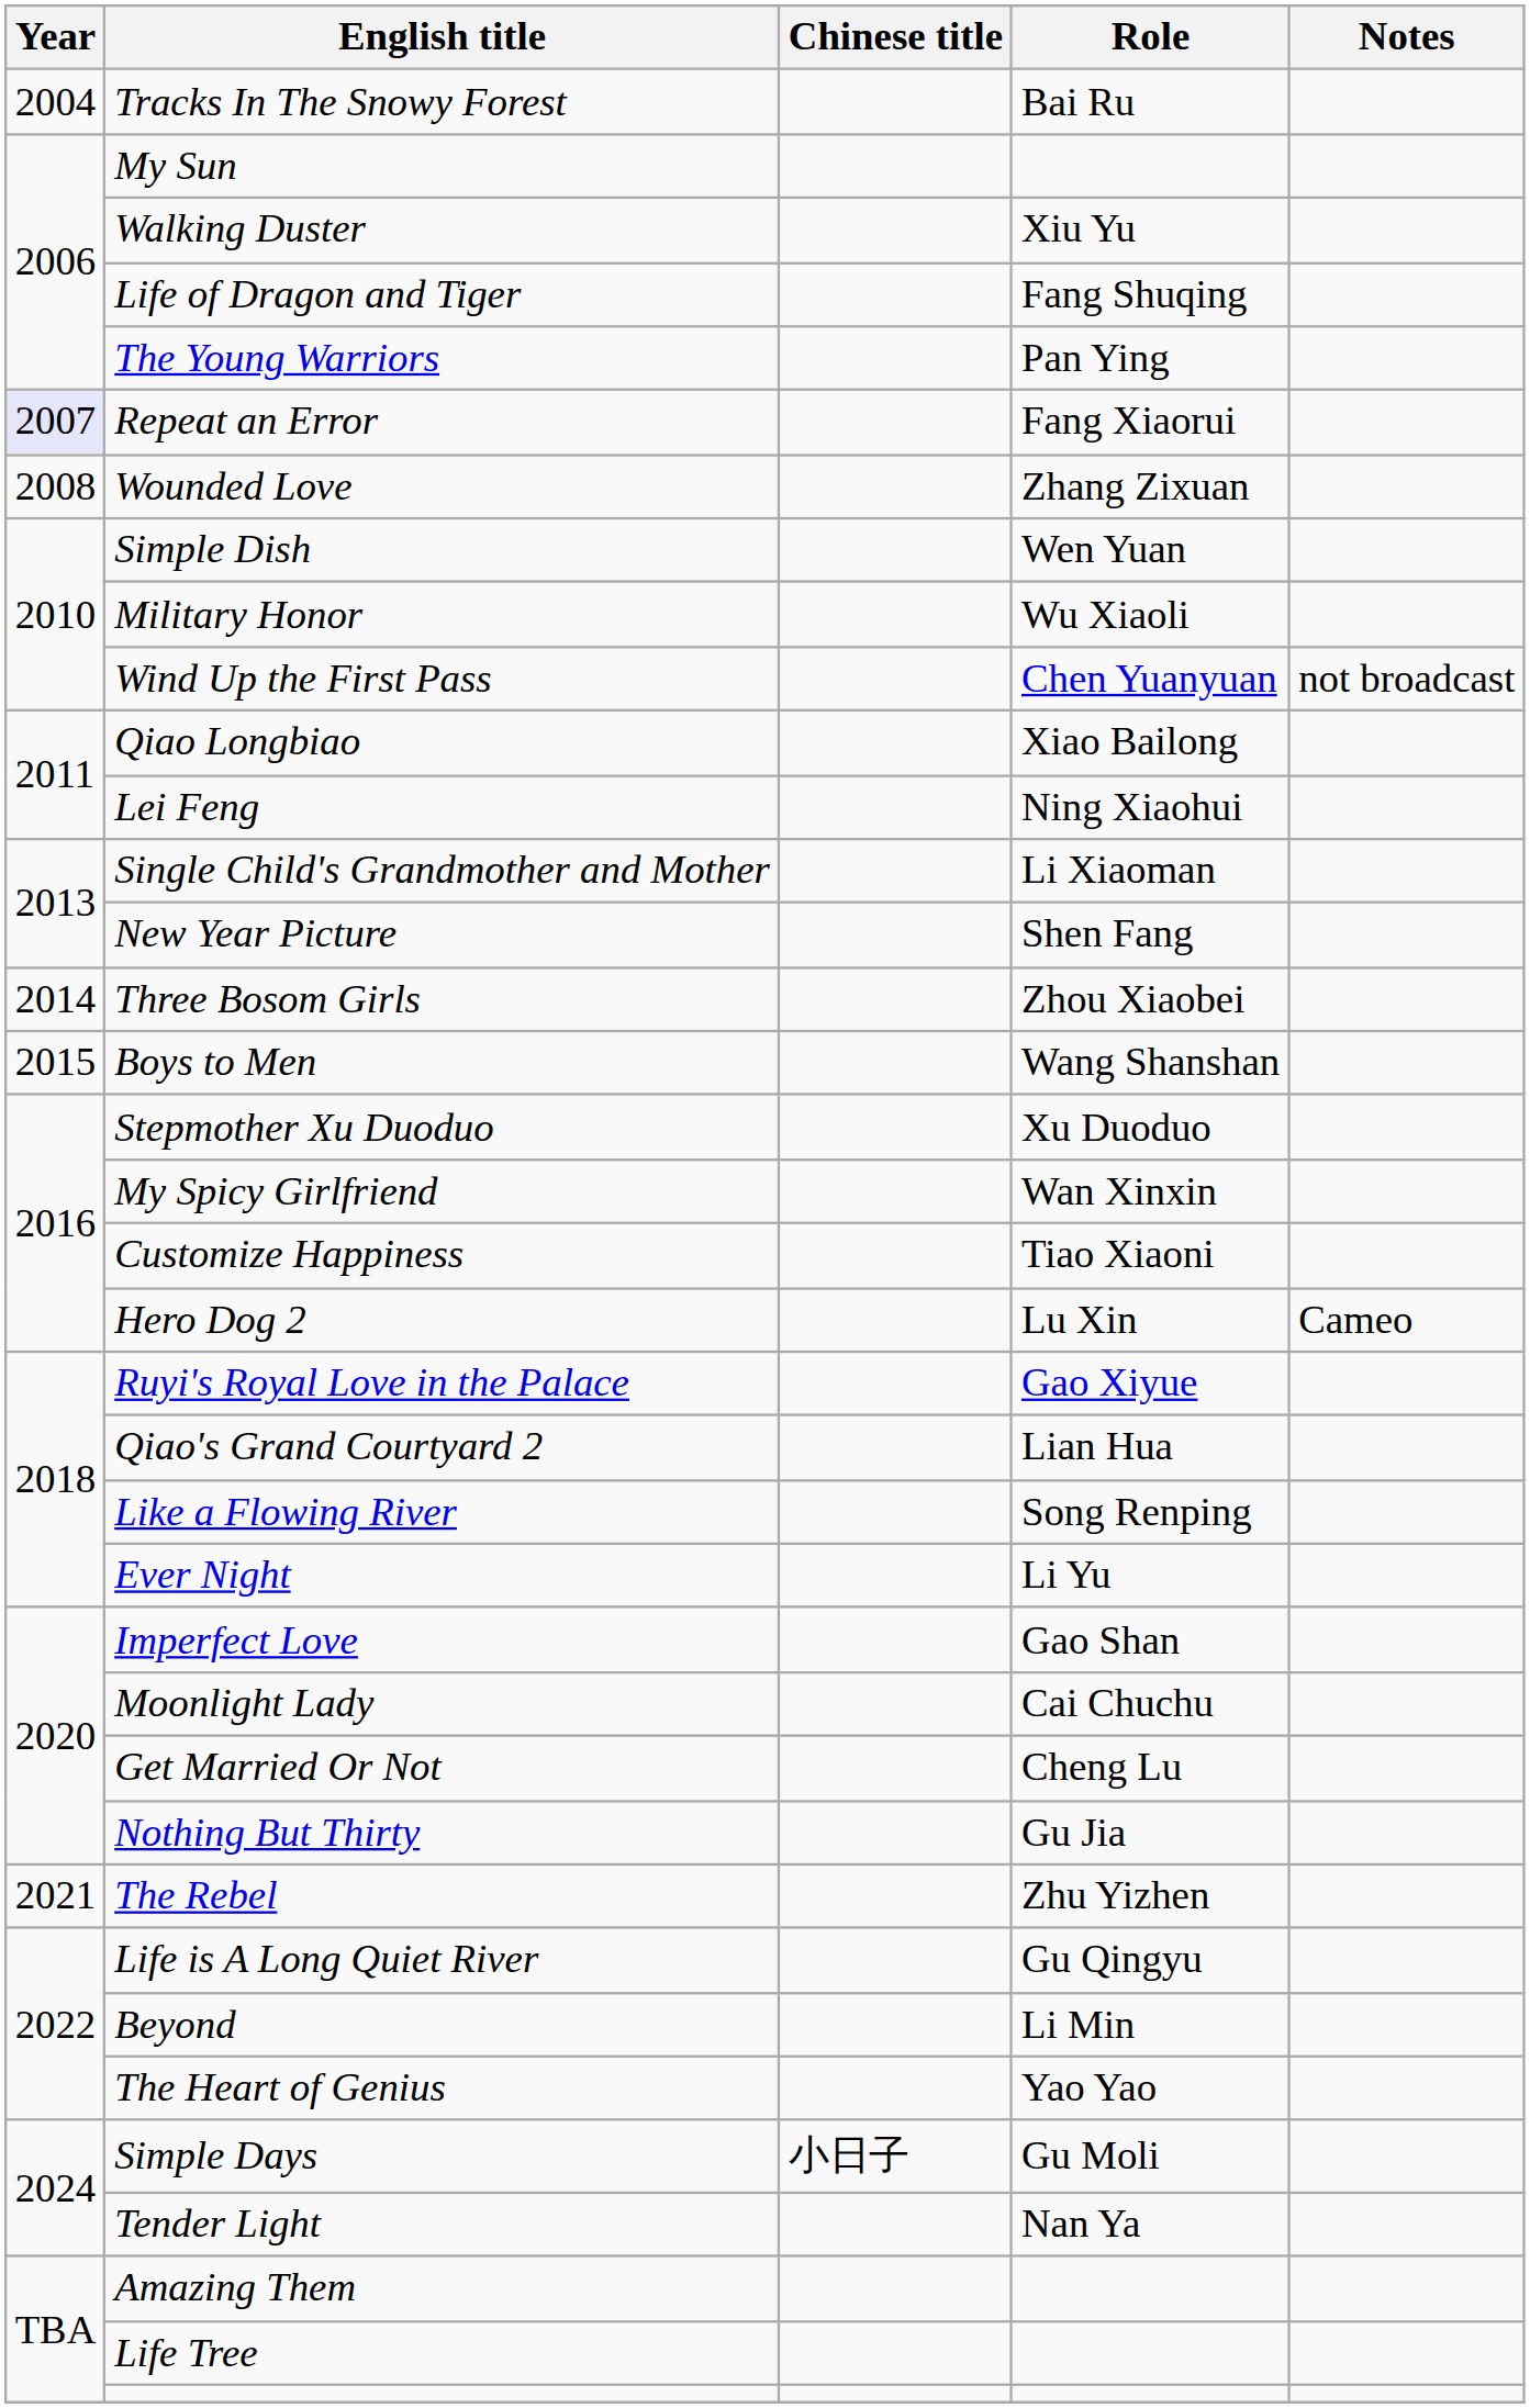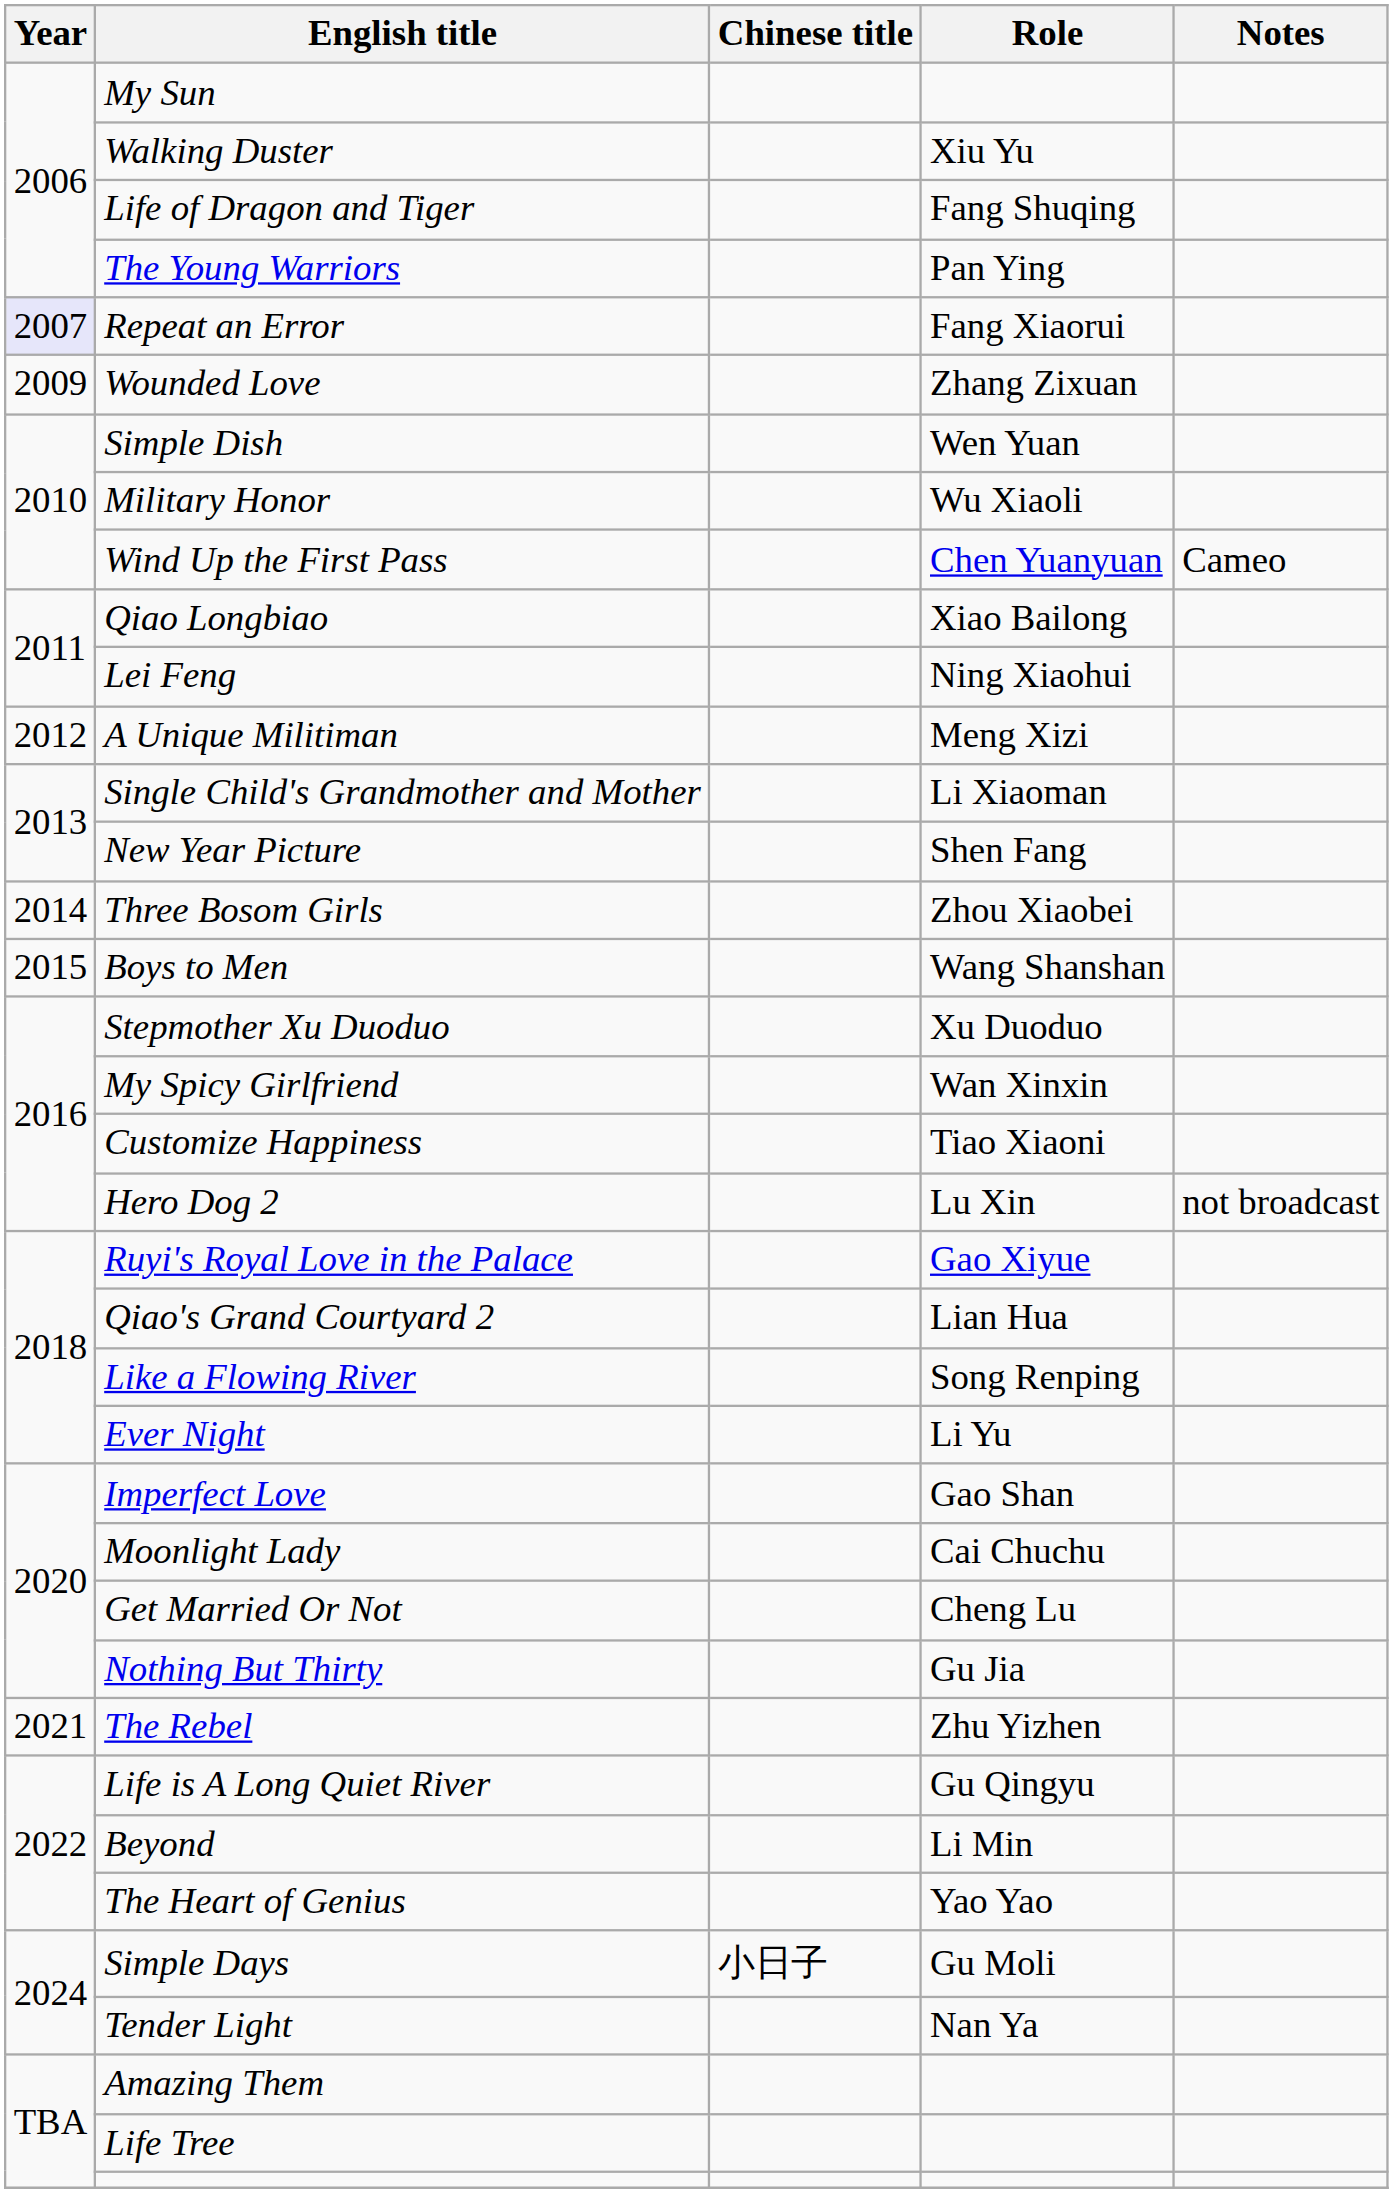 <table class="wikitable">
 <tr>
 <th>Year</th>
 <th>English title</th>
 <th>Chinese title</th>
 <th>Role</th>
 <th>Notes</th>
-</tr>
-<tr>
-<td>2004</td>
-<td><em>Tracks In The Snowy Forest</em></td>
-<td></td>
-<td>Bai Ru</td>
-<td></td>
 </tr>
 <tr>
 <td rowspan="4">2006</td>
 <td><em>My Sun</em></td>
 <td></td>
 <td></td>
 <td></td>
 </tr>
 <tr>
 <td><em>Walking Duster</em></td>
 <td></td>
 <td>Xiu Yu</td>
 <td></td>
 </tr>
 <tr>
 <td><em>Life of Dragon and Tiger</em></td>
 <td></td>
 <td>Fang Shuqing</td>
 <td></td>
 </tr>
 <tr>
 <td><em><a href='#'>The Young Warriors</a></em></td>
 <td></td>
 <td>Pan Ying</td>
 <td></td>
 </tr>
 <tr>
 <td style="background: lavender;">2007</td>
 <td><em>Repeat an Error</em></td>
 <td></td>
 <td>Fang Xiaorui</td>
 <td></td>
 </tr>
 <tr>
-<td>2008</td>
+<td>2009</td>
 <td><em>Wounded Love</em></td>
 <td></td>
 <td>Zhang Zixuan</td>
 <td></td>
 </tr>
 <tr>
 <td rowspan="3">2010</td>
 <td><em>Simple Dish</em></td>
 <td></td>
 <td>Wen Yuan</td>
 <td></td>
 </tr>
 <tr>
 <td><em>Military Honor</em></td>
 <td></td>
 <td>Wu Xiaoli</td>
 <td></td>
 </tr>
 <tr>
 <td><em>Wind Up the First Pass</em></td>
 <td></td>
 <td><a href='#'>Chen Yuanyuan</a></td>
-<td>not broadcast</td>
+<td>Cameo</td>
 </tr>
 <tr>
 <td rowspan="2">2011</td>
 <td><em>Qiao Longbiao</em></td>
 <td></td>
 <td>Xiao Bailong</td>
 <td></td>
 </tr>
 <tr>
 <td><em>Lei Feng</em></td>
 <td></td>
 <td>Ning Xiaohui</td>
+<td></td>
+</tr>
+<tr>
+<td>2012</td>
+<td><em>A Unique Militiman</em></td>
+<td></td>
+<td>Meng Xizi</td>
 <td></td>
 </tr>
 <tr>
 <td rowspan="2">2013</td>
 <td><em>Single Child's Grandmother and Mother</em></td>
 <td></td>
 <td>Li Xiaoman</td>
 <td></td>
 </tr>
 <tr>
 <td><em>New Year Picture</em></td>
 <td></td>
 <td>Shen Fang</td>
 <td></td>
 </tr>
 <tr>
 <td>2014</td>
 <td><em>Three Bosom Girls</em></td>
 <td></td>
 <td>Zhou Xiaobei</td>
 <td></td>
 </tr>
 <tr>
 <td>2015</td>
 <td><em>Boys to Men</em></td>
 <td></td>
 <td>Wang Shanshan</td>
 <td></td>
 </tr>
 <tr>
 <td rowspan="4">2016</td>
 <td><em>Stepmother Xu Duoduo</em></td>
 <td></td>
 <td>Xu Duoduo</td>
 <td></td>
 </tr>
 <tr>
 <td><em>My Spicy Girlfriend</em></td>
 <td></td>
 <td>Wan Xinxin</td>
 <td></td>
 </tr>
 <tr>
 <td><em>Customize Happiness</em></td>
 <td></td>
 <td>Tiao Xiaoni</td>
 <td></td>
 </tr>
 <tr>
 <td><em>Hero Dog 2</em></td>
 <td></td>
 <td>Lu Xin</td>
-<td>Cameo</td>
+<td>not broadcast</td>
 </tr>
 <tr>
 <td rowspan="4">2018</td>
 <td><em><a href='#'>Ruyi's Royal Love in the Palace</a></em></td>
 <td></td>
 <td><a href='#'>Gao Xiyue</a></td>
 <td></td>
 </tr>
 <tr>
 <td><em>Qiao's Grand Courtyard 2</em></td>
 <td></td>
 <td>Lian Hua</td>
 <td></td>
 </tr>
 <tr>
 <td><em><a href='#'>Like a Flowing River</a></em></td>
 <td></td>
 <td>Song Renping</td>
 <td></td>
 </tr>
 <tr>
 <td><em><a href='#'>Ever Night</a></em></td>
 <td></td>
 <td>Li Yu</td>
 <td></td>
 </tr>
 <tr>
 <td rowspan="4">2020</td>
 <td><em><a href='#'>Imperfect Love</a></em></td>
 <td></td>
 <td>Gao Shan</td>
 <td></td>
 </tr>
 <tr>
 <td><em>Moonlight Lady</em></td>
 <td></td>
 <td>Cai Chuchu</td>
 <td></td>
 </tr>
 <tr>
 <td><em>Get Married Or Not</em></td>
 <td></td>
 <td>Cheng Lu</td>
 <td></td>
 </tr>
 <tr>
 <td><em><a href='#'>Nothing But Thirty</a></em></td>
 <td></td>
 <td>Gu Jia</td>
 <td></td>
 </tr>
 <tr>
 <td>2021</td>
 <td><em><a href='#'>The Rebel</a></em></td>
 <td></td>
 <td>Zhu Yizhen</td>
 <td></td>
 </tr>
 <tr>
 <td rowspan="3">2022</td>
 <td><em>Life is A Long Quiet River</em></td>
 <td></td>
 <td>Gu Qingyu</td>
 <td></td>
 </tr>
 <tr>
 <td><em>Beyond</em></td>
 <td></td>
 <td>Li Min</td>
 <td></td>
 </tr>
 <tr>
 <td><em>The Heart of Genius</em></td>
 <td></td>
 <td>Yao Yao</td>
 <td></td>
 </tr>
 <tr>
 <td rowspan="2">2024</td>
 <td><em>Simple Days</em></td>
 <td>小日子</td>
 <td>Gu Moli</td>
 <td></td>
 </tr>
 <tr>
 <td><em>Tender Light</em></td>
 <td></td>
 <td>Nan Ya</td>
 <td></td>
 </tr>
 <tr>
 <td rowspan="3">TBA</td>
 <td><em>Amazing Them</em></td>
 <td></td>
 <td></td>
 <td></td>
 </tr>
 <tr>
 <td><em>Life Tree</em></td>
 <td></td>
 <td></td>
 <td></td>
 </tr>
 <tr>
 <td><em> </em></td>
 <td></td>
 <td></td>
 <td></td>
 </tr>
 <tr>
 </tr>
 </table>
